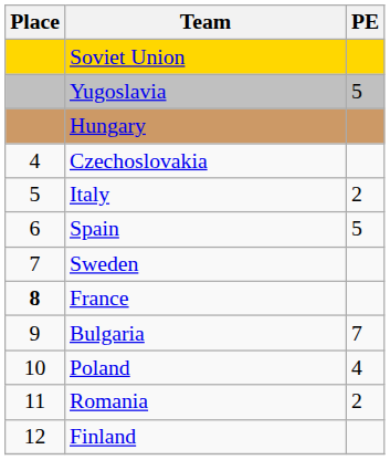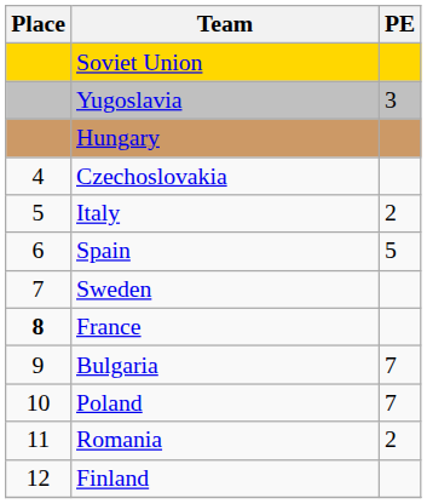 <table class="wikitable">
 <tr>
 <th>Place</th>
 <th width=200>Team</th>
 <th width=20>PE</th>
 </tr>
 <tr bgcolor=gold>
 <td align=center></td>
 <td> <a href='#'>Soviet Union</a></td>
 <td></td>
 </tr>
 <tr bgcolor=silver>
 <td align=center></td>
 <td> <a href='#'>Yugoslavia</a></td>
-<td>5</td>
+<td>3</td>
 </tr>
 <tr bgcolor=cc9966>
 <td align=center></td>
 <td> <a href='#'>Hungary</a></td>
 <td></td>
 </tr>
 <tr>
 <td align=center>4</td>
 <td> <a href='#'>Czechoslovakia</a></td>
 <td></td>
 </tr>
 <tr>
 <td align=center>5</td>
 <td> <a href='#'>Italy</a></td>
 <td>2</td>
 </tr>
 <tr>
 <td align=center>6</td>
 <td> <a href='#'>Spain</a></td>
 <td>5</td>
 </tr>
 <tr>
 <td align=center>7</td>
 <td> <a href='#'>Sweden</a></td>
 <td></td>
 </tr>
 <tr>
 <td align=center><strong>8</strong></td>
 <td> <a href='#'>France</a></td>
 <td></td>
 </tr>
 <tr>
 <td align=center>9</td>
 <td> <a href='#'>Bulgaria</a></td>
 <td>7</td>
 </tr>
 <tr>
 <td align=center>10</td>
 <td> <a href='#'>Poland</a></td>
-<td>4</td>
+<td>7</td>
 </tr>
 <tr>
 <td align=center>11</td>
 <td> <a href='#'>Romania</a></td>
 <td>2</td>
 </tr>
 <tr>
 <td align=center>12</td>
 <td> <a href='#'>Finland</a></td>
 <td></td>
 </tr>
 <tr>
 </tr>
 </table>
